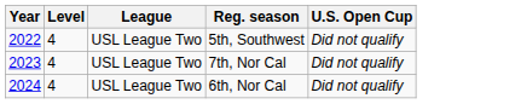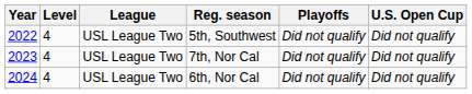 <table class="wikitable">
 <tr>
 <th>Year</th>
 <th>Level</th>
 <th>League</th>
 <th>Reg. season</th>
+<th>Playoffs</th>
 <th>U.S. Open Cup</th>
 </tr>
 <tr>
 <td><a href='#'>2022</a></td>
 <td>4</td>
 <td>USL League Two</td>
 <td>5th, Southwest</td>
 <td><em>Did not qualify</em></td>
+<td><em>Did not qualify</em></td>
 </tr>
 <tr>
 <td><a href='#'>2023</a></td>
 <td>4</td>
 <td>USL League Two</td>
 <td>7th, Nor Cal</td>
+<td><em>Did not qualify</em></td>
 <td><em>Did not qualify</em></td>
 </tr>
 <tr>
 <td><a href='#'>2024</a></td>
 <td>4</td>
 <td>USL League Two</td>
 <td>6th, Nor Cal</td>
 <td><em>Did not qualify</em></td>
+<td><em>Did not qualify</em></td>
 </tr>
 </table>
